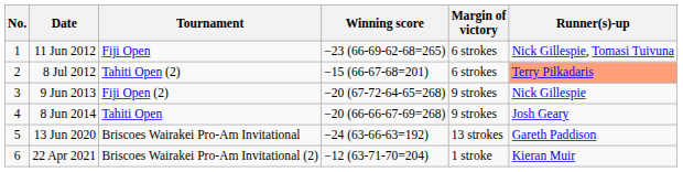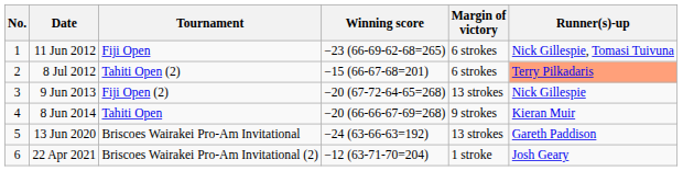 <table class="wikitable" style="font-size:95%;">
 <tr>
 <th>No.</th>
 <th>Date</th>
 <th>Tournament</th>
 <th>Winning score</th>
 <th>Margin of<br>victory</th>
 <th>Runner(s)-up</th>
 </tr>
 <tr>
 <td align=center>1</td>
 <td align=right>11 Jun 2012</td>
 <td><a href='#'>Fiji Open</a></td>
 <td>−23 (66-69-62-68=265)</td>
 <td>6 strokes</td>
 <td> <a href='#'>Nick Gillespie</a>,  <a href='#'>Tomasi Tuivuna</a></td>
 </tr>
 <tr>
 <td align=center>2</td>
 <td align=right>8 Jul 2012</td>
 <td><a href='#'>Tahiti Open</a> (2)</td>
 <td>−15 (66-67-68=201)</td>
 <td>6 strokes</td>
 <td style="background: lightsalmon;"> <a href='#'>Terry Pilkadaris</a></td>
 </tr>
 <tr>
 <td align=center>3</td>
 <td align=right>9 Jun 2013</td>
 <td><a href='#'>Fiji Open</a> (2)</td>
 <td>−20 (67-72-64-65=268)</td>
-<td>9 strokes</td>
+<td>13 strokes</td>
 <td> <a href='#'>Nick Gillespie</a></td>
 </tr>
 <tr>
 <td align=center>4</td>
 <td align=right>8 Jun 2014</td>
 <td><a href='#'>Tahiti Open</a></td>
 <td>−20 (66-66-67-69=268)</td>
 <td>9 strokes</td>
-<td> <a href='#'>Josh Geary</a></td>
+<td> <a href='#'>Kieran Muir</a></td>
 </tr>
 <tr>
 <td align=center>5</td>
 <td align=right>13 Jun 2020</td>
 <td>Briscoes Wairakei Pro-Am Invitational</td>
 <td>−24 (63-66-63=192)</td>
 <td>13 strokes</td>
 <td> <a href='#'>Gareth Paddison</a></td>
 </tr>
 <tr>
 <td align=center>6</td>
 <td align=right>22 Apr 2021</td>
 <td>Briscoes Wairakei Pro-Am Invitational (2)</td>
 <td>−12 (63-71-70=204)</td>
 <td>1 stroke</td>
-<td> <a href='#'>Kieran Muir</a></td>
+<td> <a href='#'>Josh Geary</a></td>
 </tr>
 </table>
